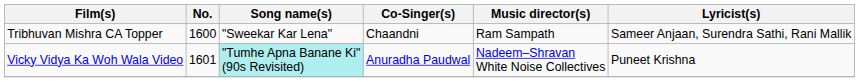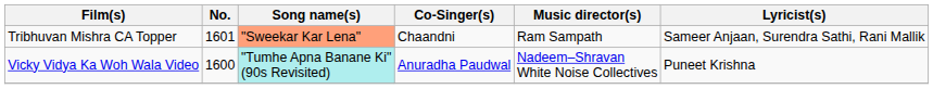 <table class="wikitable sortable">
 <tr>
 <th>Film(s)</th>
 <th>No.</th>
 <th>Song name(s)</th>
 <th>Co-Singer(s)</th>
 <th>Music director(s)</th>
 <th>Lyricist(s)</th>
 </tr>
 <tr>
 <td>Tribhuvan Mishra CA Topper</td>
-<td>1600</td>
-<td>"Sweekar Kar Lena"</td>
+<td>1601</td>
+<td style="background: lightsalmon;">"Sweekar Kar Lena"</td>
 <td>Chaandni</td>
 <td>Ram Sampath</td>
 <td>Sameer Anjaan, Surendra Sathi, Rani Mallik</td>
 </tr>
 <tr>
 <td><a href='#'>Vicky Vidya Ka Woh Wala Video</a></td>
-<td>1601</td>
+<td>1600</td>
 <td style="background: paleturquoise;">"Tumhe Apna Banane Ki"<br>(90s Revisited)</td>
 <td><a href='#'>Anuradha Paudwal</a></td>
 <td><a href='#'>Nadeem–Shravan</a><br>White Noise Collectives</td>
 <td>Puneet Krishna</td>
 </tr>
 <tr>
 </tr>
 </table>
